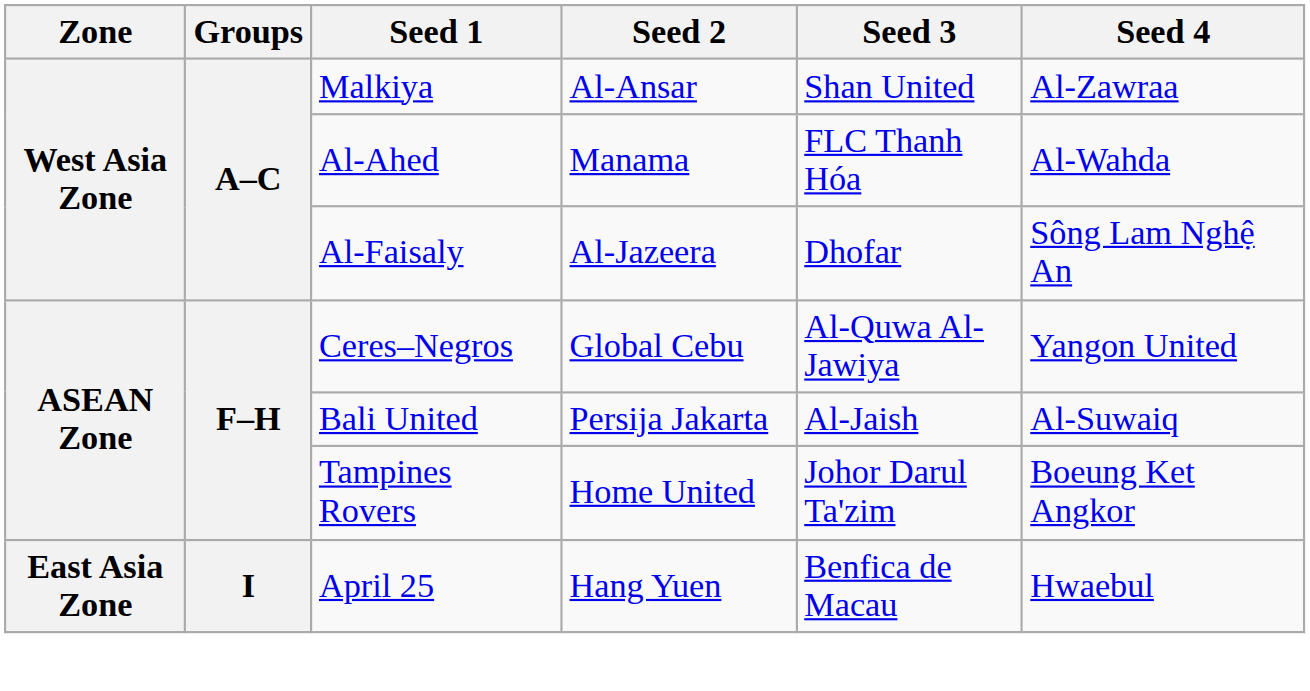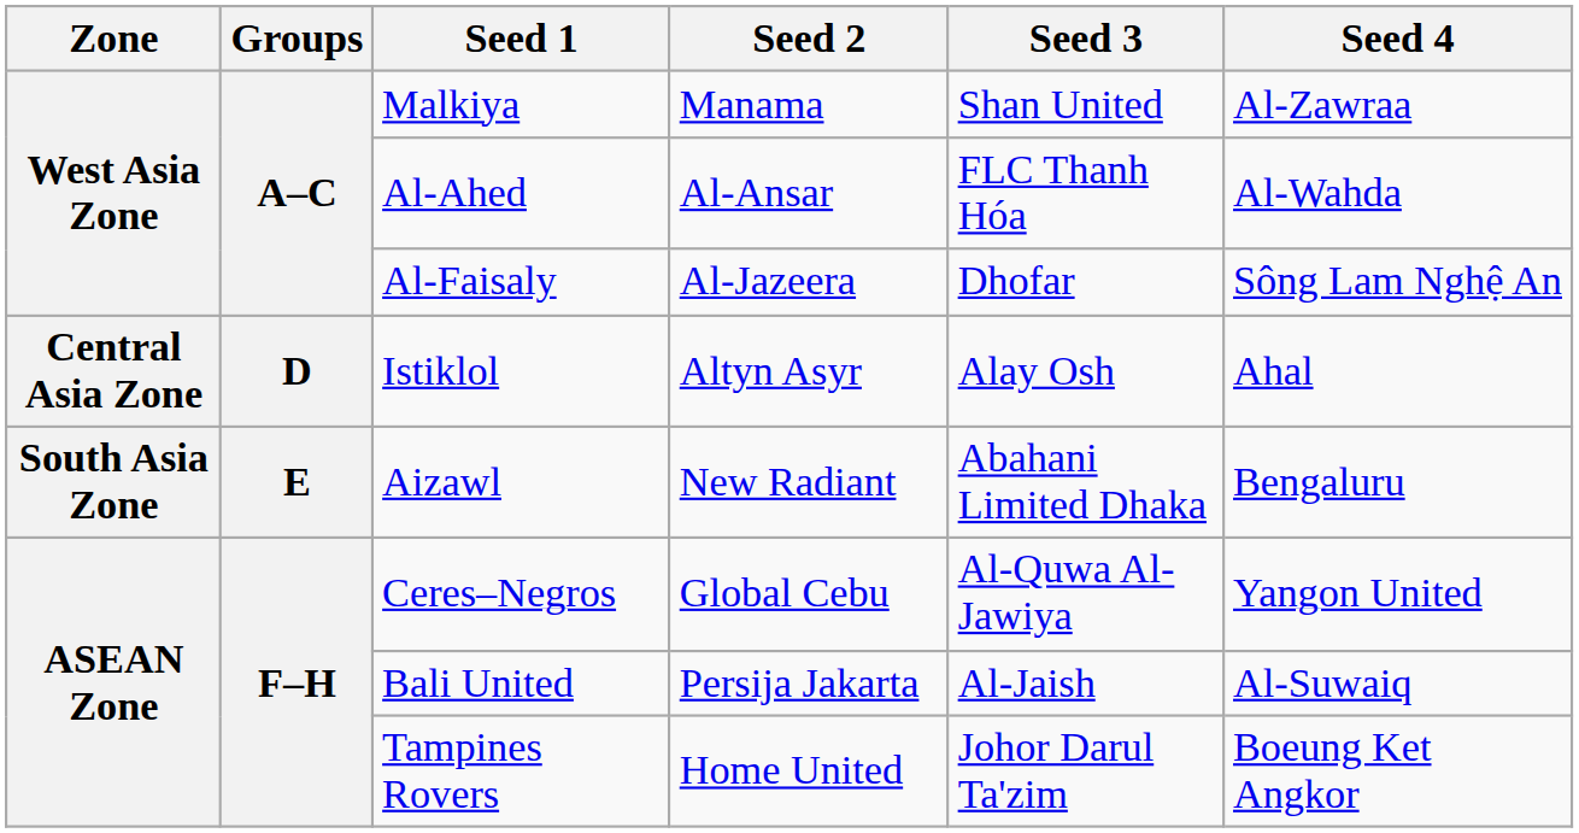 <table class="wikitable">
 <tr>
 <th width=120>Zone</th>
 <th>Groups</th>
 <th width=200>Seed 1</th>
 <th width=190>Seed 2</th>
 <th width=190>Seed 3</th>
 <th width=250>Seed 4</th>
 </tr>
 <tr>
 <th rowspan=3>West Asia Zone</th>
 <th rowspan=3>A–C</th>
 <td> <a href='#'>Malkiya</a></td>
-<td> <a href='#'>Al-Ansar</a></td>
+<td> <a href='#'>Manama</a></td>
 <td> <a href='#'>Shan United</a></td>
 <td> <a href='#'>Al-Zawraa</a></td>
 </tr>
 <tr>
 <td> <a href='#'>Al-Ahed</a></td>
-<td> <a href='#'>Manama</a></td>
+<td> <a href='#'>Al-Ansar</a></td>
 <td> <a href='#'>FLC Thanh Hóa</a></td>
 <td> <a href='#'>Al-Wahda</a></td>
 </tr>
 <tr>
 <td> <a href='#'>Al-Faisaly</a></td>
 <td> <a href='#'>Al-Jazeera</a></td>
 <td> <a href='#'>Dhofar</a></td>
 <td> <a href='#'>Sông Lam Nghệ An</a></td>
+</tr>
+<tr>
+<th>Central Asia Zone</th>
+<th>D</th>
+<td> <a href='#'>Istiklol</a></td>
+<td> <a href='#'>Altyn Asyr</a></td>
+<td> <a href='#'>Alay Osh</a></td>
+<td> <a href='#'>Ahal</a> </td>
+</tr>
+<tr>
+<th>South Asia Zone</th>
+<th>E</th>
+<td> <a href='#'>Aizawl</a></td>
+<td> <a href='#'>New Radiant</a></td>
+<td> <a href='#'>Abahani Limited Dhaka</a></td>
+<td> <a href='#'>Bengaluru</a> </td>
 </tr>
 <tr>
 <th rowspan=3>ASEAN Zone</th>
 <th rowspan=3>F–H</th>
 <td> <a href='#'>Ceres–Negros</a></td>
 <td> <a href='#'>Global Cebu</a></td>
 <td> <a href='#'>Al-Quwa Al-Jawiya</a></td>
 <td> <a href='#'>Yangon United</a></td>
 </tr>
 <tr>
 <td> <a href='#'>Bali United</a></td>
 <td> <a href='#'>Persija Jakarta</a></td>
 <td> <a href='#'>Al-Jaish</a></td>
 <td> <a href='#'>Al-Suwaiq</a> </td>
 </tr>
 <tr>
 <td> <a href='#'>Tampines Rovers</a></td>
 <td> <a href='#'>Home United</a></td>
 <td> <a href='#'>Johor Darul Ta'zim</a></td>
 <td> <a href='#'>Boeung Ket Angkor</a> </td>
 </tr>
-<tr>
-<th>East Asia Zone</th>
-<th>I</th>
-<td> <a href='#'>April 25</a></td>
-<td> <a href='#'>Hang Yuen</a></td>
-<td> <a href='#'>Benfica de Macau</a></td>
-<td> <a href='#'>Hwaebul</a> </td>
-</tr>
 </table>
